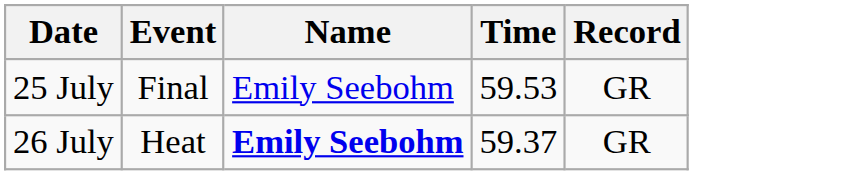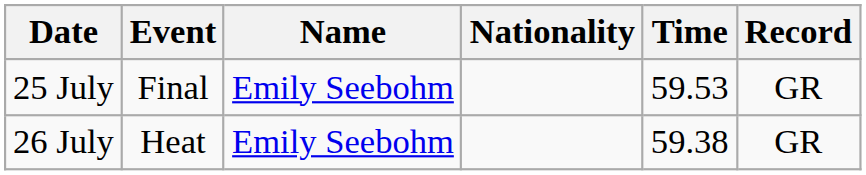 <table class=wikitable style=text-align:center>
 <tr>
 <th>Date</th>
 <th>Event</th>
 <th>Name</th>
+<th>Nationality</th>
 <th>Time</th>
 <th>Record</th>
 </tr>
 <tr>
 <td>25 July</td>
 <td>Final</td>
 <td align=left><a href='#'>Emily Seebohm</a></td>
+<td align=left></td>
 <td>59.53</td>
 <td>GR</td>
 </tr>
 <tr>
 <td>26 July</td>
 <td>Heat</td>
-<td align=left><strong><a href='#'>Emily Seebohm</a></strong></td>
-<td>59.37</td>
+<td align=left><a href='#'>Emily Seebohm</a></td>
+<td align=left></td>
+<td>59.38</td>
 <td>GR</td>
 </tr>
 </table>
